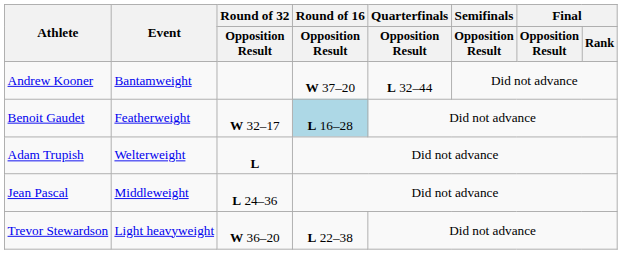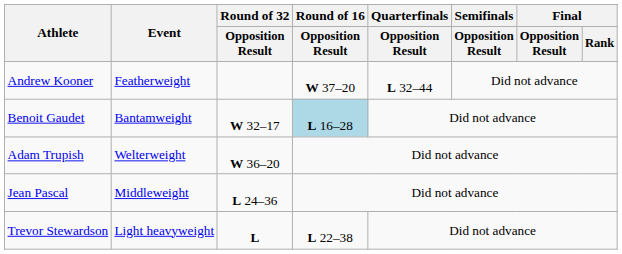 <table class="wikitable" style="font-size:90%">
 <tr>
 <th rowspan="2">Athlete</th>
 <th rowspan="2">Event</th>
 <th>Round of 32</th>
 <th>Round of 16</th>
 <th>Quarterfinals</th>
 <th>Semifinals</th>
 <th colspan=2>Final</th>
 </tr>
 <tr style="font-size:95%">
 <th>Opposition<br>Result</th>
 <th>Opposition<br>Result</th>
 <th>Opposition<br>Result</th>
 <th>Opposition<br>Result</th>
 <th>Opposition<br>Result</th>
 <th>Rank</th>
 </tr>
 <tr align=center>
 <td align=left><a href='#'>Andrew Kooner</a></td>
-<td align=left><a href='#'>Bantamweight</a></td>
+<td align=left><a href='#'>Featherweight</a></td>
 <td></td>
 <td><br><strong>W</strong> 37–20</td>
 <td><br><strong>L</strong> 32–44</td>
 <td colspan=3>Did not advance</td>
 </tr>
 <tr align=center>
 <td align=left><a href='#'>Benoit Gaudet</a></td>
-<td align=left><a href='#'>Featherweight</a></td>
+<td align=left><a href='#'>Bantamweight</a></td>
 <td><br><strong>W</strong> 32–17</td>
 <td style="background: lightblue;"><br><strong>L</strong> 16–28</td>
 <td colspan=4>Did not advance</td>
 </tr>
 <tr align=center>
 <td align=left><a href='#'>Adam Trupish</a></td>
 <td align=left><a href='#'>Welterweight</a></td>
-<td><br><strong>L</strong> </td>
+<td><br><strong>W</strong> 36–20</td>
 <td colspan=5>Did not advance</td>
 </tr>
 <tr align=center>
 <td align=left><a href='#'>Jean Pascal</a></td>
 <td align=left><a href='#'>Middleweight</a></td>
 <td><br><strong>L</strong> 24–36</td>
 <td colspan=5>Did not advance</td>
 </tr>
 <tr align=center>
 <td align=left><a href='#'>Trevor Stewardson</a></td>
 <td align=left><a href='#'>Light heavyweight</a></td>
-<td><br><strong>W</strong> 36–20</td>
+<td><br><strong>L</strong> </td>
 <td><br><strong>L</strong> 22–38</td>
 <td colspan=4>Did not advance</td>
 </tr>
 </table>
